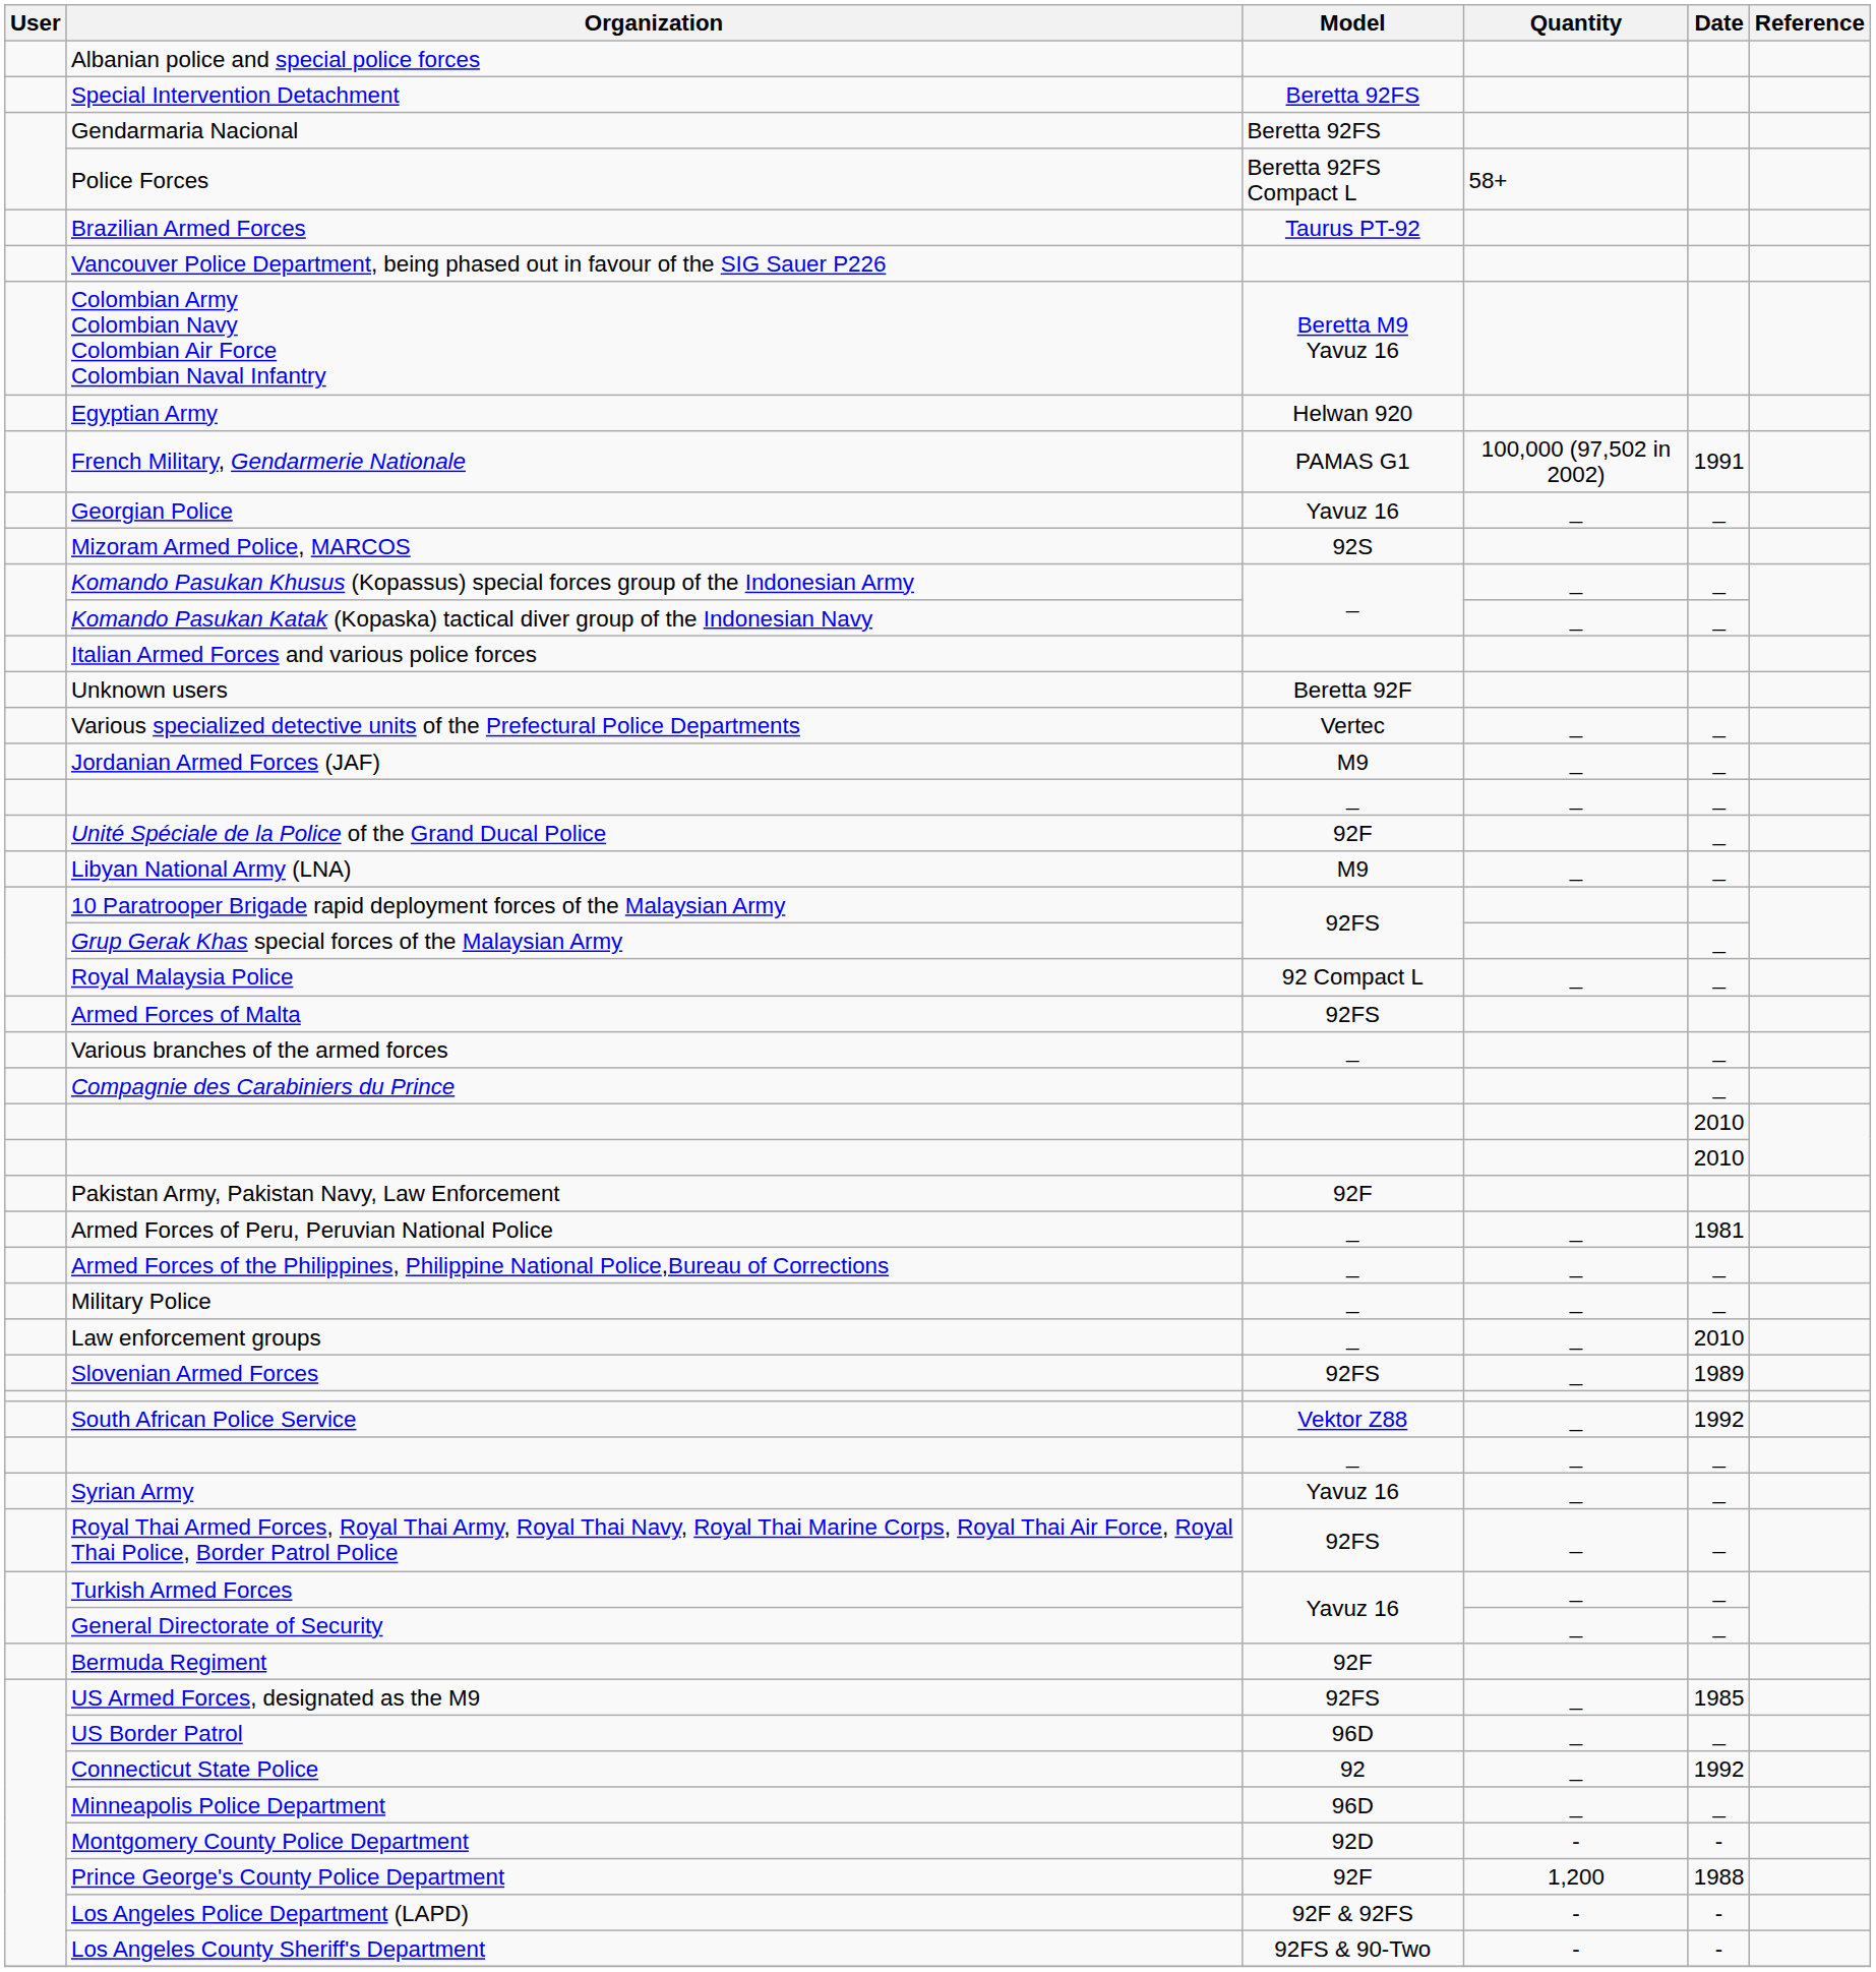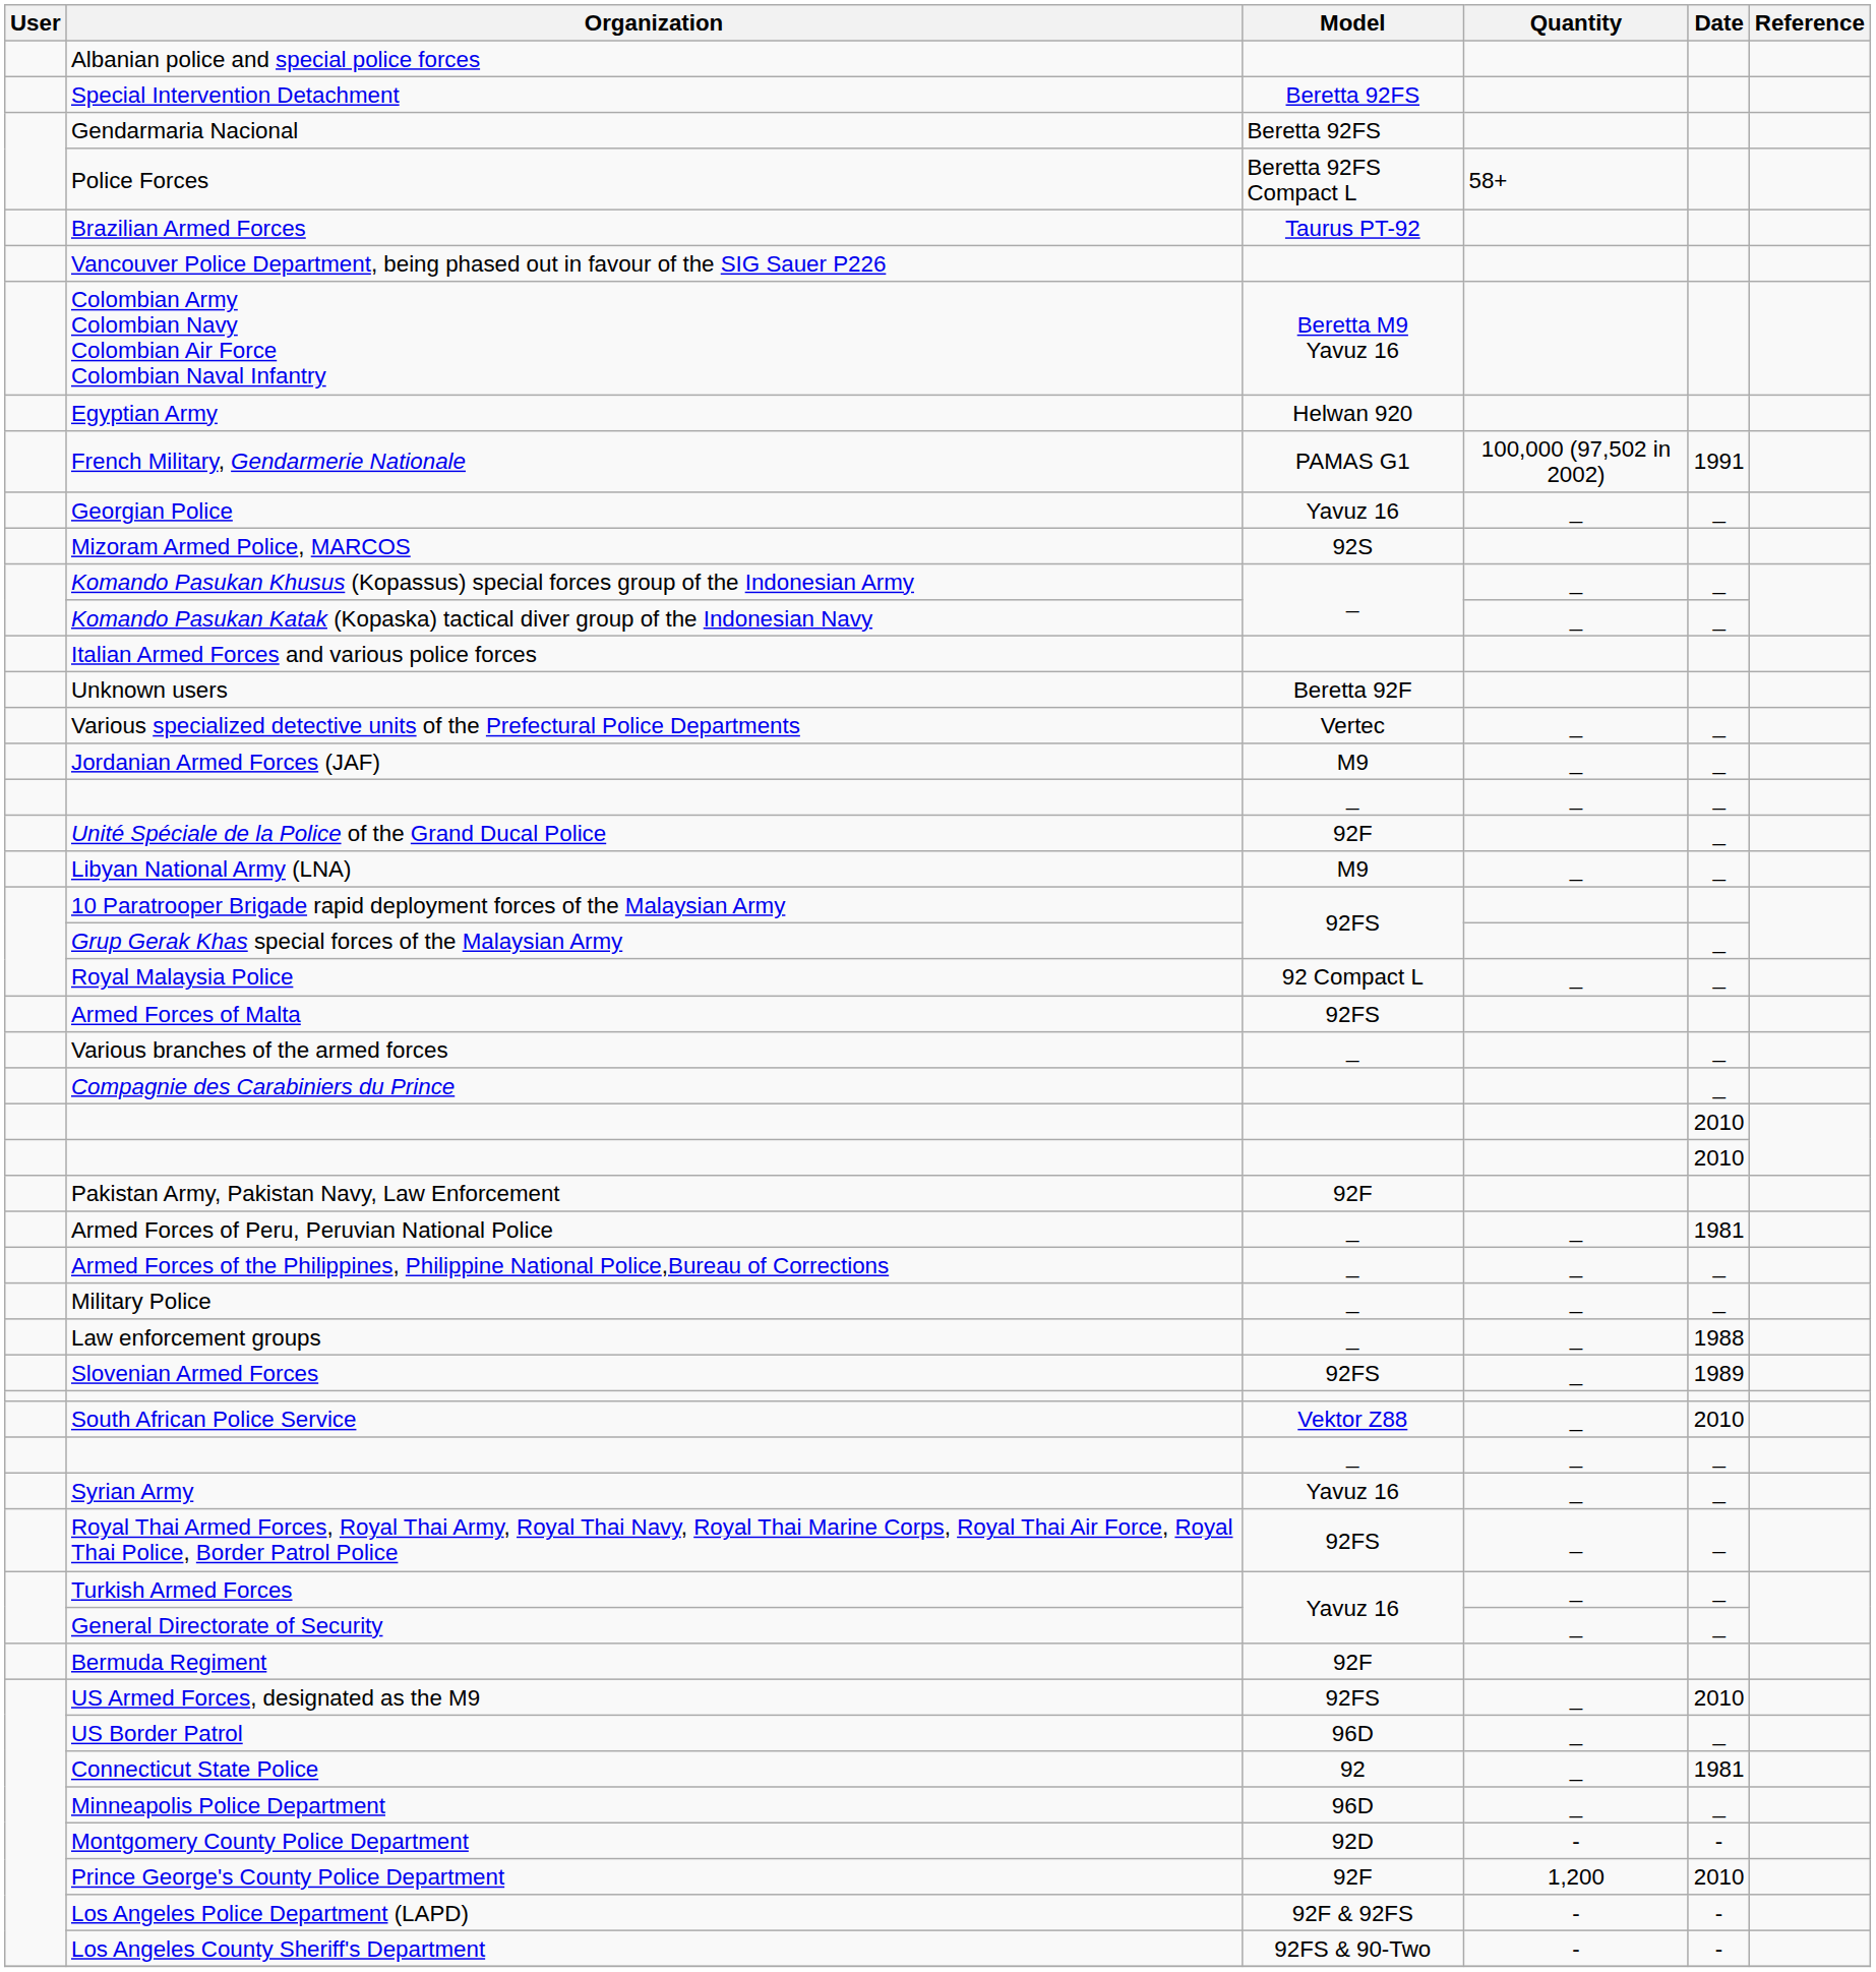 <table class="wikitable" style="font-size: 95%;">
 <tr>
 <th>User</th>
 <th>Organization</th>
 <th>Model</th>
 <th>Quantity</th>
 <th>Date</th>
 <th>Reference</th>
 </tr>
 <tr>
 <td></td>
 <td>Albanian police and <a href='#'>special police forces</a></td>
 <td align="center"></td>
 <td align="center"></td>
 <td align="center"></td>
 <td align="center"></td>
 </tr>
 <tr>
 <td></td>
 <td><a href='#'>Special Intervention Detachment</a></td>
 <td align="center"><a href='#'>Beretta 92FS</a></td>
 <td align="center"></td>
 <td align="center"></td>
 <td align="center"></td>
 </tr>
 <tr>
 <td rowspan="2"></td>
 <td>Gendarmaria Nacional</td>
 <td>Beretta 92FS</td>
 <td></td>
 <td></td>
 <td></td>
 </tr>
 <tr>
 <td>Police Forces</td>
 <td>Beretta 92FS Compact L</td>
 <td>58+</td>
 <td></td>
 <td></td>
 </tr>
 <tr>
 <td></td>
 <td><a href='#'>Brazilian Armed Forces</a></td>
 <td align="center"><a href='#'>Taurus PT-92</a></td>
 <td align="center"></td>
 <td align="center"></td>
 <td align="center"></td>
 </tr>
 <tr>
 <td></td>
 <td><a href='#'>Vancouver Police Department</a>, being phased out in favour of the <a href='#'>SIG Sauer P226</a></td>
 <td align="center"></td>
 <td align="center"></td>
 <td align="center"></td>
 <td align="center"></td>
 </tr>
 <tr>
 <td></td>
 <td><a href='#'>Colombian Army</a><br><a href='#'>Colombian Navy</a><br><a href='#'>Colombian Air Force</a><br><a href='#'>Colombian Naval Infantry</a></td>
 <td align="center"><a href='#'>Beretta M9</a><br>Yavuz 16</td>
 <td align="center"></td>
 <td align="center"></td>
 <td align="center"></td>
 </tr>
 <tr>
 <td></td>
 <td><a href='#'>Egyptian Army</a></td>
 <td align="center">Helwan 920</td>
 <td align="center"></td>
 <td align="center"></td>
 <td align="center"></td>
 </tr>
 <tr>
 <td></td>
 <td><a href='#'>French Military</a>, <em><a href='#'>Gendarmerie Nationale</a></em></td>
 <td align="center">PAMAS G1</td>
 <td align="center">100,000 (97,502 in 2002)</td>
 <td align="center">1991</td>
 <td align="center"></td>
 </tr>
 <tr>
 <td></td>
 <td><a href='#'>Georgian Police</a></td>
 <td align="center">Yavuz 16</td>
 <td align="center">_</td>
 <td align="center">_</td>
 <td align="center"></td>
 </tr>
 <tr>
 <td></td>
 <td><a href='#'>Mizoram Armed Police</a>, <a href='#'>MARCOS</a></td>
 <td align="center">92S</td>
 <td align="center"></td>
 <td align="center"></td>
 <td align="center"></td>
 </tr>
 <tr>
 <td rowspan="2"></td>
 <td><em><a href='#'>Komando Pasukan Khusus</a></em> (Kopassus) special forces group of the <a href='#'>Indonesian Army</a></td>
 <td rowspan="2" align="center">_</td>
 <td align="center">_</td>
 <td align="center">_</td>
 <td rowspan="2" align="center"></td>
 </tr>
 <tr>
 <td><em><a href='#'>Komando Pasukan Katak</a></em> (Kopaska) tactical diver group of the <a href='#'>Indonesian Navy</a></td>
 <td align="center">_</td>
 <td align="center">_</td>
 </tr>
 <tr>
 <td></td>
 <td><a href='#'>Italian Armed Forces</a> and various police forces</td>
 <td align="center"></td>
 <td align="center"></td>
 <td align="center"></td>
 <td align="center"></td>
 </tr>
 <tr>
 <td></td>
 <td>Unknown users</td>
 <td align="center">Beretta 92F</td>
 <td align="center"></td>
 <td align="center"></td>
 <td align="center"></td>
 </tr>
 <tr>
 <td></td>
 <td>Various <a href='#'>specialized detective units</a> of the <a href='#'>Prefectural Police Departments</a></td>
 <td align="center">Vertec</td>
 <td align="center">_</td>
 <td align="center">_</td>
 <td align="center"></td>
 </tr>
 <tr>
 <td></td>
 <td><a href='#'>Jordanian Armed Forces</a> (JAF)</td>
 <td align="center">M9</td>
 <td align="center">_</td>
 <td align="center">_</td>
 <td align="center"></td>
 </tr>
 <tr>
 <td></td>
 <td></td>
 <td align="center">_</td>
 <td align="center">_</td>
 <td align="center">_</td>
 <td align="center"></td>
 </tr>
 <tr>
 <td></td>
 <td><em><a href='#'>Unité Spéciale de la Police</a></em> of the <a href='#'>Grand Ducal Police</a></td>
 <td align="center">92F</td>
 <td align="center"></td>
 <td align="center">_</td>
 <td align="center"></td>
 </tr>
 <tr>
 <td></td>
 <td><a href='#'>Libyan National Army</a> (LNA)</td>
 <td align="center">M9</td>
 <td align="center">_</td>
 <td align="center">_</td>
 <td align="center"></td>
 </tr>
 <tr>
 <td rowspan="3"></td>
 <td><a href='#'>10 Paratrooper Brigade</a> rapid deployment forces of the <a href='#'>Malaysian Army</a></td>
 <td rowspan="2" align="center">92FS</td>
 <td align="center"></td>
 <td align="center"></td>
 <td rowspan="2" align="center"></td>
 </tr>
 <tr>
 <td><em><a href='#'>Grup Gerak Khas</a></em> special forces of the <a href='#'>Malaysian Army</a></td>
 <td align="center"></td>
 <td align="center">_</td>
 </tr>
 <tr>
 <td><a href='#'>Royal Malaysia Police</a></td>
 <td align="center">92 Compact L</td>
 <td align="center">_</td>
 <td align="center">_</td>
 <td align="center"></td>
 </tr>
 <tr>
 <td></td>
 <td><a href='#'>Armed Forces of Malta</a></td>
 <td align="center">92FS</td>
 <td align="center"></td>
 <td align="center"></td>
 <td align="center"></td>
 </tr>
 <tr>
 <td></td>
 <td>Various branches of the armed forces</td>
 <td align="center">_</td>
 <td align="center"></td>
 <td align="center">_</td>
 <td align="center"></td>
 </tr>
 <tr>
 <td></td>
 <td><em><a href='#'>Compagnie des Carabiniers du Prince</a></em></td>
 <td align="center"></td>
 <td align="center"></td>
 <td align="center">_</td>
 <td align="center"></td>
 </tr>
 <tr>
 <td></td>
 <td></td>
 <td align="center"></td>
 <td align="center"></td>
 <td align="center">2010</td>
 <td rowspan="2" align="center"></td>
 </tr>
 <tr>
 <td></td>
 <td></td>
 <td align="center"></td>
 <td align="center"></td>
 <td align="center">2010</td>
 </tr>
 <tr>
 <td></td>
 <td>Pakistan Army, Pakistan Navy, Law Enforcement</td>
 <td align="center">92F</td>
 <td align="center"></td>
 <td align="center"></td>
 <td align="center"></td>
 </tr>
 <tr>
 <td></td>
 <td>Armed Forces of Peru, Peruvian National Police</td>
 <td align="center">_</td>
 <td align="center">_</td>
 <td align="center">1981</td>
 <td align="center"></td>
 </tr>
 <tr>
 <td></td>
 <td><a href='#'>Armed Forces of the Philippines</a>, <a href='#'>Philippine National Police</a>,<a href='#'>Bureau of Corrections</a></td>
 <td align="center">_</td>
 <td align="center">_</td>
 <td align="center">_</td>
 <td align="center"></td>
 </tr>
 <tr>
 <td></td>
 <td>Military Police</td>
 <td align="center">_</td>
 <td align="center">_</td>
 <td align="center">_</td>
 <td align="center"></td>
 </tr>
 <tr>
 <td></td>
 <td>Law enforcement groups</td>
 <td align="center">_</td>
 <td align="center">_</td>
-<td align="center">2010</td>
+<td align="center">1988</td>
 <td align="center"></td>
 </tr>
 <tr>
 <td></td>
 <td><a href='#'>Slovenian Armed Forces</a></td>
 <td align="center">92FS</td>
 <td align="center">_</td>
 <td align="center">1989</td>
 <td align="center"></td>
 </tr>
 <tr>
 <td></td>
 <td></td>
 <td align="center"></td>
 <td align="center"></td>
 <td align="center"></td>
 <td align="center"></td>
 </tr>
 <tr>
 <td></td>
 <td><a href='#'>South African Police Service</a></td>
 <td align="center"><a href='#'>Vektor Z88</a></td>
 <td align="center">_</td>
-<td align="center">1992</td>
+<td align="center">2010</td>
 <td align="center"></td>
 </tr>
 <tr>
 <td></td>
 <td></td>
 <td align="center">_</td>
 <td align="center">_</td>
 <td align="center">_</td>
 <td align="center"></td>
 </tr>
 <tr>
 <td></td>
 <td><a href='#'>Syrian Army</a></td>
 <td align="center">Yavuz 16</td>
 <td align="center">_</td>
 <td align="center">_</td>
 <td align="center"></td>
 </tr>
 <tr>
 <td></td>
 <td><a href='#'>Royal Thai Armed Forces</a>, <a href='#'>Royal Thai Army</a>, <a href='#'>Royal Thai Navy</a>, <a href='#'>Royal Thai Marine Corps</a>, <a href='#'>Royal Thai Air Force</a>, <a href='#'>Royal Thai Police</a>, <a href='#'>Border Patrol Police</a></td>
 <td align="center">92FS</td>
 <td align="center">_</td>
 <td align="center">_</td>
 <td align="center"></td>
 </tr>
 <tr>
 <td rowspan="2"></td>
 <td><a href='#'>Turkish Armed Forces</a></td>
 <td rowspan="2" align="center">Yavuz 16</td>
 <td align="center">_</td>
 <td align="center">_</td>
 <td rowspan="2" align="center"></td>
 </tr>
 <tr>
 <td><a href='#'>General Directorate of Security</a></td>
 <td align="center">_</td>
 <td align="center">_</td>
 </tr>
 <tr>
 <td></td>
 <td><a href='#'>Bermuda Regiment</a></td>
 <td align="center">92F</td>
 <td align="center"></td>
 <td align="center"></td>
 <td align="center"></td>
 </tr>
 <tr>
 <td rowspan="8"></td>
 <td><a href='#'>US Armed Forces</a>, designated as the M9</td>
 <td align="center">92FS</td>
 <td align="center">_</td>
-<td align="center">1985</td>
+<td align="center">2010</td>
 <td align="center"></td>
 </tr>
 <tr>
 <td><a href='#'>US Border Patrol</a></td>
 <td align="center">96D</td>
 <td align="center">_</td>
 <td align="center">_</td>
 <td rowspan="1" align="center"></td>
 </tr>
 <tr>
 <td><a href='#'>Connecticut State Police</a></td>
 <td align="center">92</td>
 <td align="center">_</td>
-<td align="center">1992</td>
+<td align="center">1981</td>
 <td align="center"></td>
 </tr>
 <tr>
 <td><a href='#'>Minneapolis Police Department</a></td>
 <td align="center">96D</td>
 <td align="center">_</td>
 <td align="center">_</td>
 <td align="center"></td>
 </tr>
 <tr>
 <td><a href='#'>Montgomery County Police Department</a></td>
 <td align="center">92D</td>
 <td align="center">-</td>
 <td align="center">-</td>
 <td align="center"></td>
 </tr>
 <tr>
 <td><a href='#'>Prince George's County Police Department</a></td>
 <td align="center">92F</td>
 <td align="center">1,200</td>
-<td align="center">1988</td>
+<td align="center">2010</td>
 <td align="center"></td>
 </tr>
 <tr>
 <td><a href='#'>Los Angeles Police Department</a> (LAPD)</td>
 <td align="center">92F & 92FS</td>
 <td align="center">-</td>
 <td align="center">-</td>
 <td align="center"></td>
 </tr>
 <tr>
 <td><a href='#'>Los Angeles County Sheriff's Department</a></td>
 <td align="center">92FS & 90-Two</td>
 <td align="center">-</td>
 <td align="center">-</td>
 <td align="center"></td>
 </tr>
 <tr>
 </tr>
 </table>
